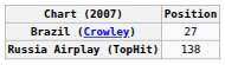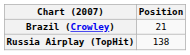 <table class="wikitable plainrowheaders" style="text-align:center">
 <tr>
 <th scope="col">Chart (2007)</th>
 <th scope="col">Position</th>
 </tr>
 <tr>
 <th scope="row">Brazil (<a href='#'>Crowley</a>)</th>
-<td>27</td>
+<td>21</td>
 </tr>
 <tr>
 <th scope="row">Russia Airplay (TopHit)</th>
 <td>138</td>
 </tr>
 </table>
